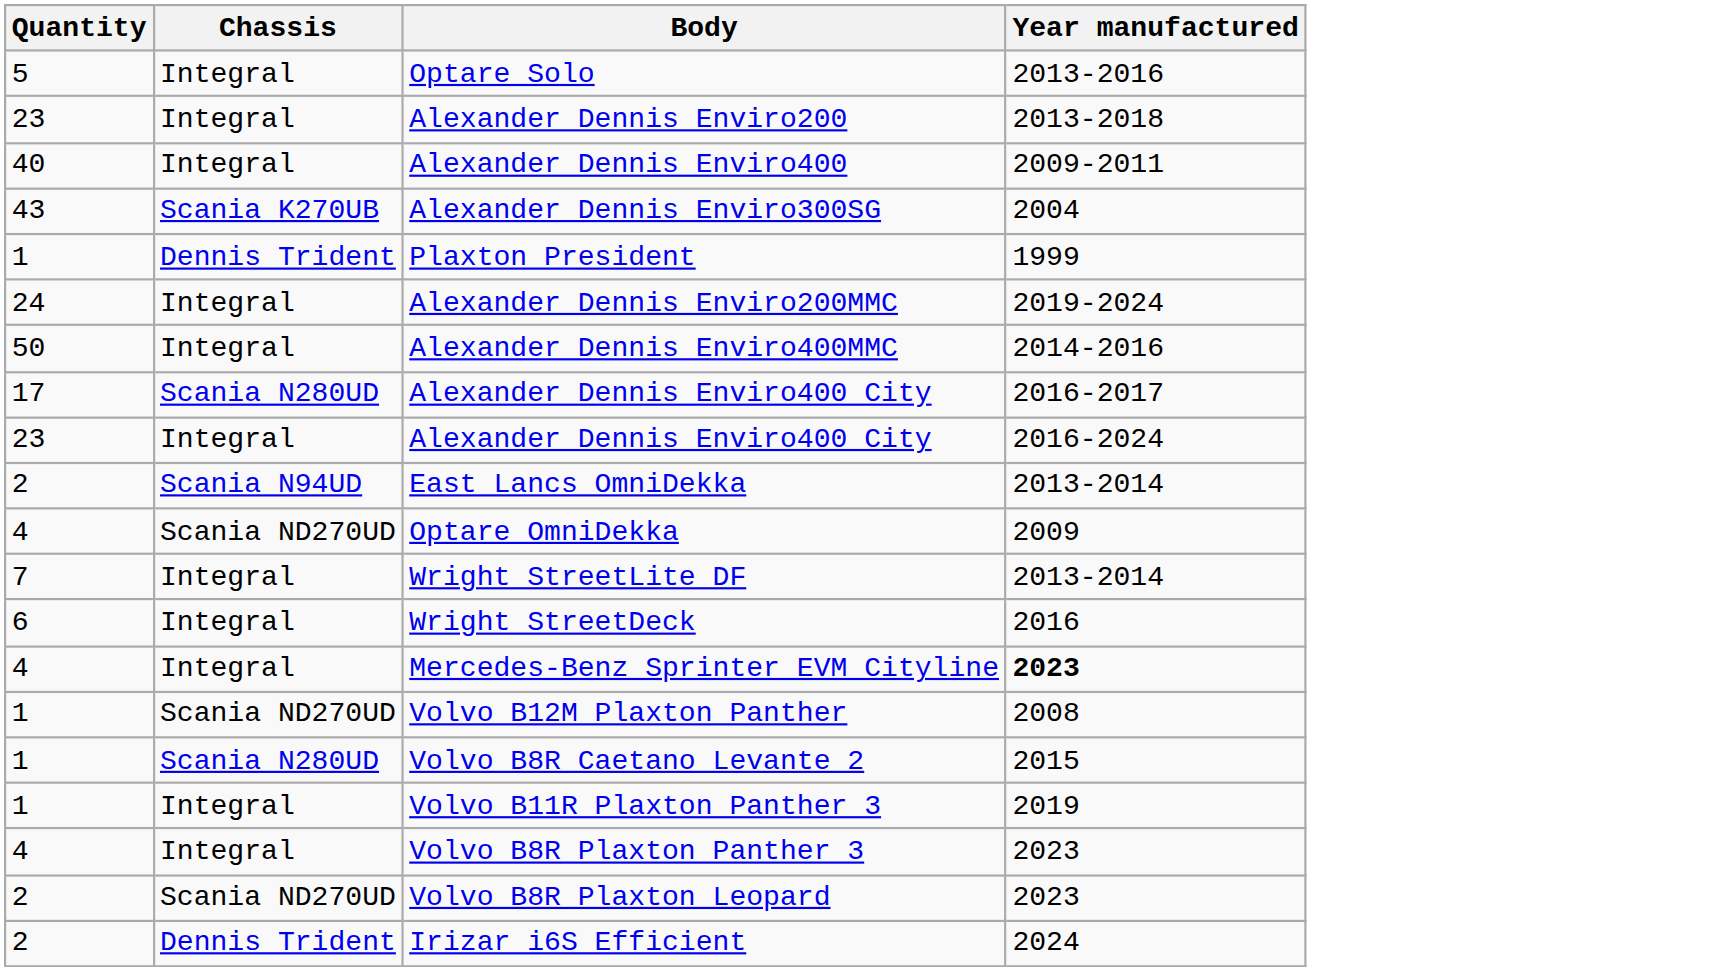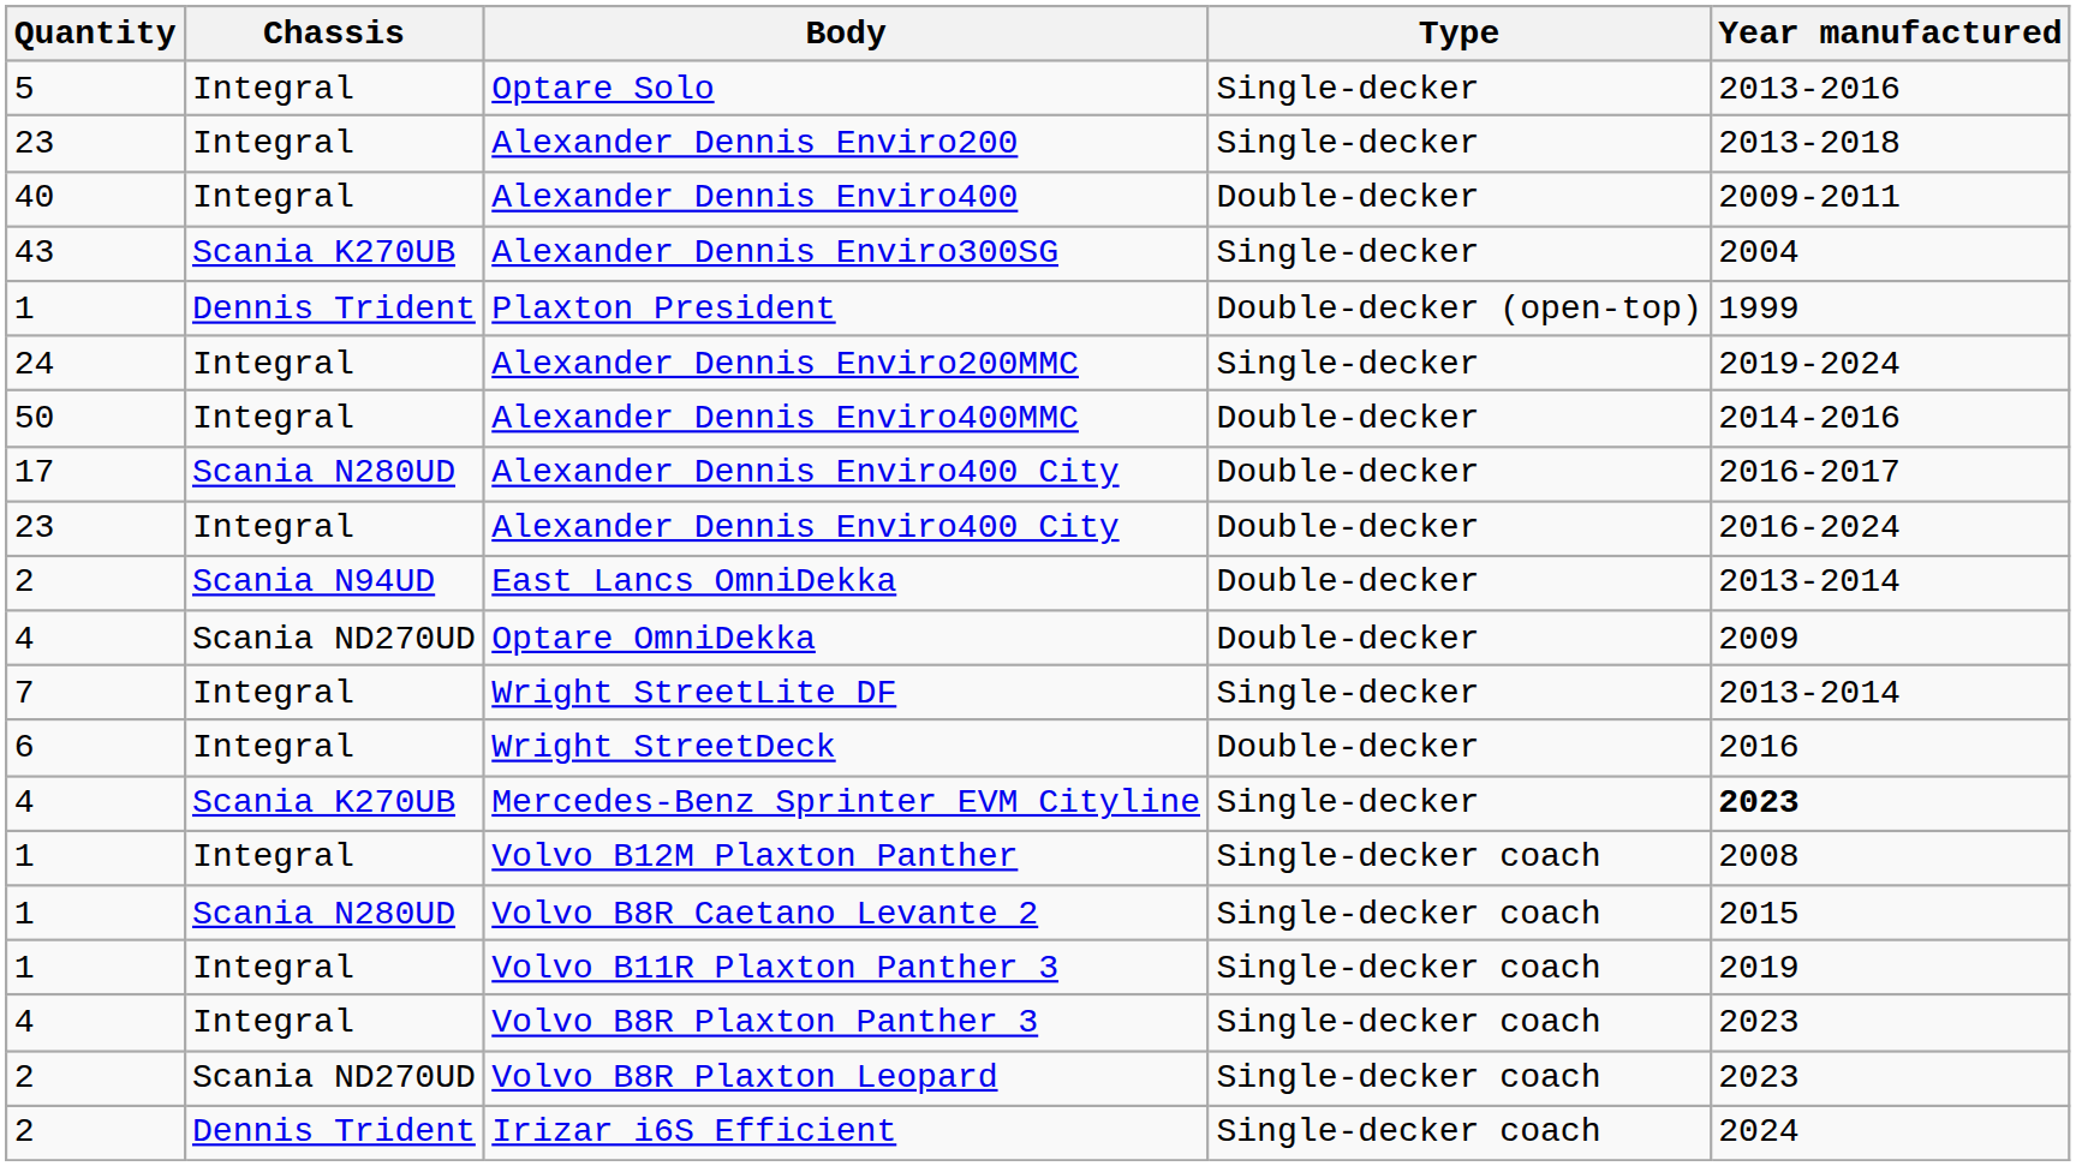 <table class="wikitable">
 <tr>
 <th>Quantity</th>
 <th>Chassis</th>
 <th>Body</th>
+<th>Type</th>
 <th>Year manufactured</th>
 </tr>
 <tr>
 <td>5</td>
 <td>Integral</td>
 <td><a href='#'>Optare Solo</a></td>
+<td>Single-decker</td>
 <td>2013-2016</td>
 </tr>
 <tr>
 <td>23</td>
 <td>Integral</td>
 <td><a href='#'>Alexander Dennis Enviro200</a></td>
+<td>Single-decker</td>
 <td>2013-2018</td>
 </tr>
 <tr>
 <td>40</td>
 <td>Integral</td>
 <td><a href='#'>Alexander Dennis Enviro400</a></td>
+<td>Double-decker</td>
 <td>2009-2011</td>
 </tr>
 <tr>
 <td>43</td>
 <td><a href='#'>Scania K270UB</a></td>
 <td><a href='#'>Alexander Dennis Enviro300SG</a></td>
+<td>Single-decker</td>
 <td>2004</td>
 </tr>
 <tr>
 <td>1</td>
 <td><a href='#'>Dennis Trident</a></td>
 <td><a href='#'>Plaxton President</a></td>
+<td>Double-decker (open-top)</td>
 <td>1999</td>
 </tr>
 <tr>
 <td>24</td>
 <td>Integral</td>
 <td><a href='#'>Alexander Dennis Enviro200MMC</a></td>
+<td>Single-decker</td>
 <td>2019-2024</td>
 </tr>
 <tr>
 <td>50</td>
 <td>Integral</td>
 <td><a href='#'>Alexander Dennis Enviro400MMC</a></td>
+<td>Double-decker</td>
 <td>2014-2016</td>
 </tr>
 <tr>
 <td>17</td>
 <td><a href='#'>Scania N280UD</a></td>
 <td><a href='#'>Alexander Dennis Enviro400 City</a></td>
+<td>Double-decker</td>
 <td>2016-2017</td>
 </tr>
 <tr>
 <td>23</td>
 <td>Integral</td>
 <td><a href='#'>Alexander Dennis Enviro400 City</a></td>
+<td>Double-decker</td>
 <td>2016-2024</td>
 </tr>
 <tr>
 <td>2</td>
 <td><a href='#'>Scania N94UD</a></td>
 <td><a href='#'>East Lancs OmniDekka</a></td>
+<td>Double-decker</td>
 <td>2013-2014</td>
 </tr>
 <tr>
 <td>4</td>
 <td>Scania ND270UD</td>
 <td><a href='#'>Optare OmniDekka</a></td>
+<td>Double-decker</td>
 <td>2009</td>
 </tr>
 <tr>
 <td>7</td>
 <td>Integral</td>
 <td><a href='#'>Wright StreetLite DF</a></td>
+<td>Single-decker</td>
 <td>2013-2014</td>
 </tr>
 <tr>
 <td>6</td>
 <td>Integral</td>
 <td><a href='#'>Wright StreetDeck</a></td>
+<td>Double-decker</td>
 <td>2016</td>
 </tr>
 <tr>
 <td>4</td>
-<td>Integral</td>
+<td><a href='#'>Scania K270UB</a></td>
 <td><a href='#'>Mercedes-Benz Sprinter EVM Cityline</a></td>
+<td>Single-decker</td>
 <td><strong>2023</strong></td>
 </tr>
 <tr>
 <td>1</td>
-<td>Scania ND270UD</td>
+<td>Integral</td>
 <td><a href='#'>Volvo B12M Plaxton Panther</a></td>
+<td>Single-decker coach</td>
 <td>2008</td>
 </tr>
 <tr>
 <td>1</td>
 <td><a href='#'>Scania N280UD</a></td>
 <td><a href='#'>Volvo B8R Caetano Levante 2</a></td>
+<td>Single-decker coach</td>
 <td>2015</td>
 </tr>
 <tr>
 <td>1</td>
 <td>Integral</td>
 <td><a href='#'>Volvo B11R Plaxton Panther 3</a></td>
+<td>Single-decker coach</td>
 <td>2019</td>
 </tr>
 <tr>
 <td>4</td>
 <td>Integral</td>
 <td><a href='#'>Volvo B8R Plaxton Panther 3</a></td>
+<td>Single-decker coach</td>
 <td>2023</td>
 </tr>
 <tr>
 <td>2</td>
 <td>Scania ND270UD</td>
 <td><a href='#'>Volvo B8R Plaxton Leopard</a></td>
+<td>Single-decker coach</td>
 <td>2023</td>
 </tr>
 <tr>
 <td>2</td>
 <td><a href='#'>Dennis Trident</a></td>
 <td><a href='#'>Irizar i6S Efficient</a></td>
+<td>Single-decker coach</td>
 <td>2024</td>
 </tr>
 </table>
